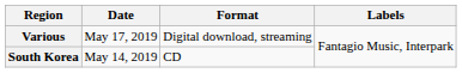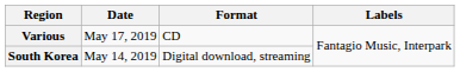 <table class="wikitable plainrowheaders">
 <tr>
 <th>Region</th>
 <th>Date</th>
 <th>Format</th>
 <th>Labels</th>
 </tr>
 <tr>
 <th scope="row">Various</th>
 <td>May 17, 2019</td>
-<td>Digital download, streaming</td>
+<td>CD</td>
 <td rowspan="2">Fantagio Music, Interpark</td>
 </tr>
 <tr>
 <th scope="row">South Korea</th>
 <td>May 14, 2019</td>
-<td>CD</td>
+<td>Digital download, streaming</td>
 </tr>
 </table>
